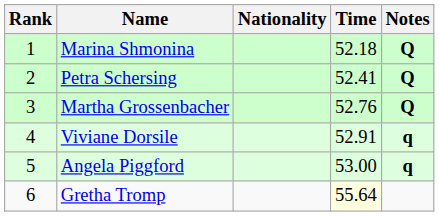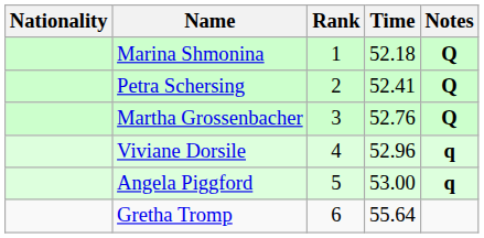 <table class="wikitable sortable" style="text-align:center">
 <tr>
+<th>Nationality</th>
+<th>Name</th>
 <th>Rank</th>
-<th>Name</th>
-<th>Nationality</th>
 <th>Time</th>
 <th>Notes</th>
 </tr>
 <tr bgcolor=ccffcc>
+<td align=left></td>
+<td align=left><a href='#'>Marina Shmonina</a></td>
 <td>1</td>
-<td align=left><a href='#'>Marina Shmonina</a></td>
-<td align=left></td>
 <td>52.18</td>
 <td><strong>Q</strong></td>
 </tr>
 <tr bgcolor=ccffcc>
+<td align=left></td>
+<td align=left><a href='#'>Petra Schersing</a></td>
 <td>2</td>
-<td align=left><a href='#'>Petra Schersing</a></td>
-<td align=left></td>
 <td>52.41</td>
 <td><strong>Q</strong></td>
 </tr>
 <tr bgcolor=ccffcc>
+<td align=left></td>
+<td align=left><a href='#'>Martha Grossenbacher</a></td>
 <td>3</td>
-<td align=left><a href='#'>Martha Grossenbacher</a></td>
-<td align=left></td>
 <td>52.76</td>
 <td><strong>Q</strong></td>
 </tr>
 <tr bgcolor=ddffdd>
+<td align=left></td>
+<td align=left><a href='#'>Viviane Dorsile</a></td>
 <td>4</td>
-<td align=left><a href='#'>Viviane Dorsile</a></td>
-<td align=left></td>
-<td>52.91</td>
+<td>52.96</td>
 <td><strong>q</strong></td>
 </tr>
 <tr bgcolor=ddffdd>
+<td align=left></td>
+<td align=left><a href='#'>Angela Piggford</a></td>
 <td>5</td>
-<td align=left><a href='#'>Angela Piggford</a></td>
-<td align=left></td>
 <td>53.00</td>
 <td><strong>q</strong></td>
 </tr>
 <tr>
+<td align=left></td>
+<td align=left><a href='#'>Gretha Tromp</a></td>
 <td>6</td>
-<td align=left><a href='#'>Gretha Tromp</a></td>
-<td align=left></td>
-<td style="background: lightyellow;">55.64</td>
+<td>55.64</td>
 <td></td>
 </tr>
 </table>
